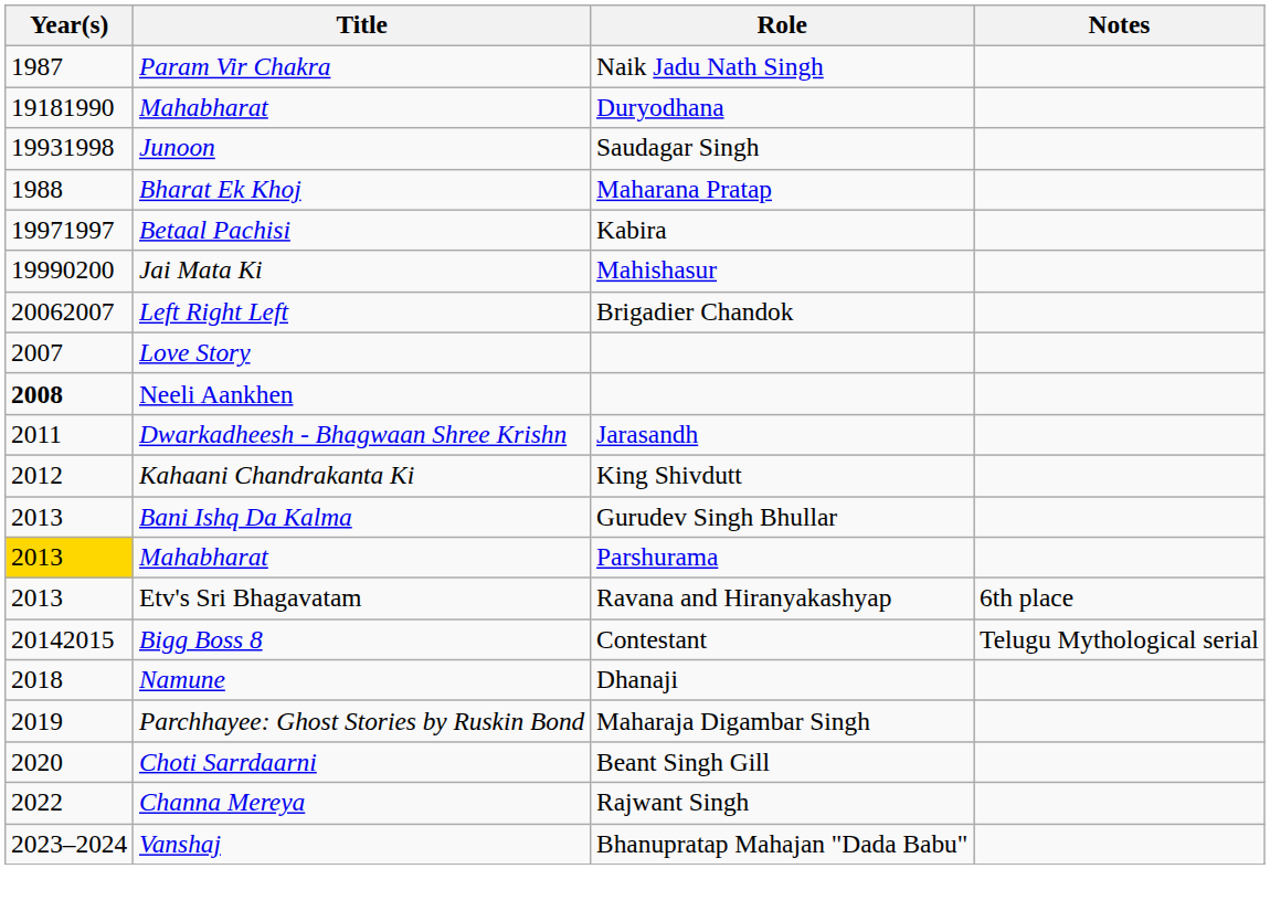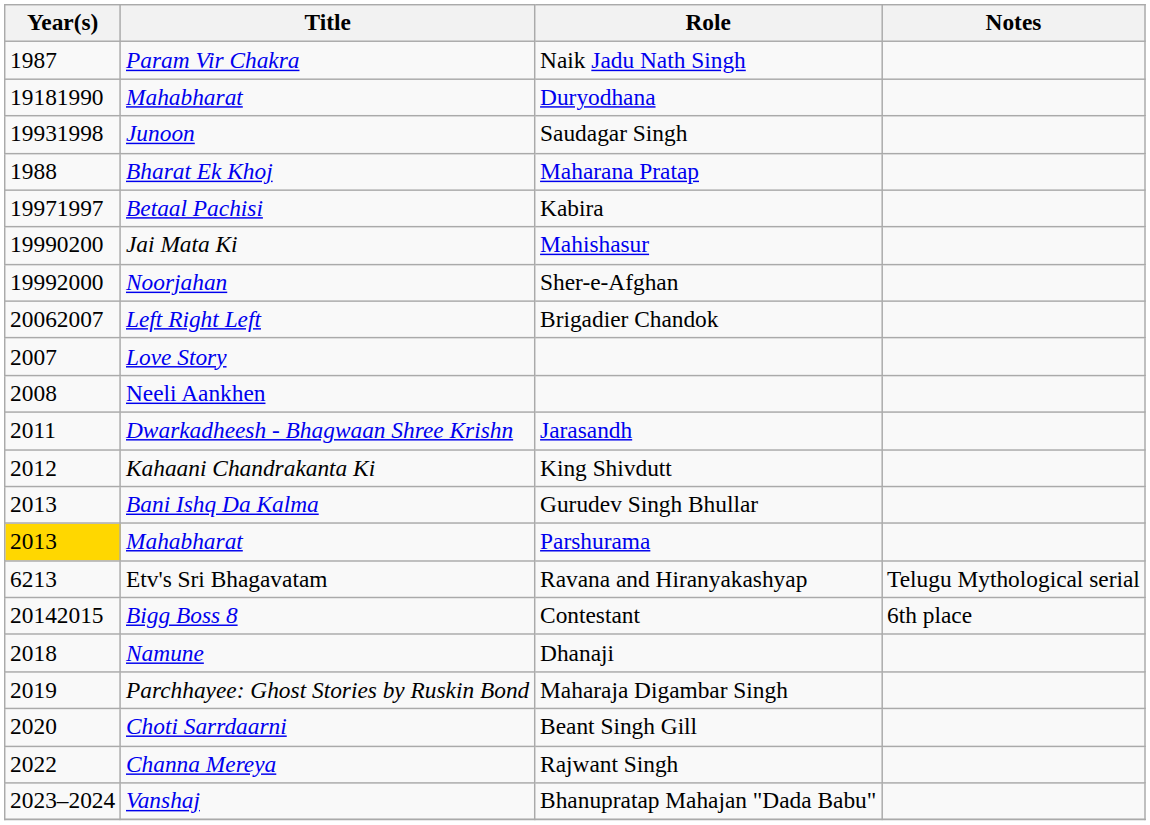 <table class="wikitable sortable">
 <tr>
 <th>Year(s)</th>
 <th>Title</th>
 <th>Role</th>
 <th>Notes</th>
 </tr>
 <tr>
 <td>1987</td>
 <td><em><a href='#'>Param Vir Chakra</a></em></td>
 <td>Naik <a href='#'>Jadu Nath Singh</a></td>
 <td></td>
 </tr>
 <tr>
 <td>19181990</td>
 <td><em><a href='#'>Mahabharat</a></em></td>
 <td><a href='#'>Duryodhana</a></td>
 <td></td>
 </tr>
 <tr>
 <td>19931998</td>
 <td><em><a href='#'>Junoon</a></em></td>
 <td>Saudagar Singh</td>
 <td></td>
 </tr>
 <tr>
 <td>1988</td>
 <td><em><a href='#'>Bharat Ek Khoj</a></em></td>
 <td><a href='#'>Maharana Pratap</a></td>
 <td></td>
 </tr>
 <tr>
 <td>19971997</td>
 <td><em><a href='#'>Betaal Pachisi</a></em></td>
 <td>Kabira</td>
 <td></td>
 </tr>
 <tr>
 <td>19990200</td>
 <td><em>Jai Mata Ki</em></td>
 <td><a href='#'>Mahishasur</a></td>
 <td></td>
 </tr>
 <tr>
+<td>19992000</td>
+<td><em><a href='#'>Noorjahan</a></em></td>
+<td>Sher-e-Afghan</td>
+<td></td>
+</tr>
+<tr>
 <td>20062007</td>
 <td><em><a href='#'>Left Right Left</a></em></td>
 <td>Brigadier Chandok</td>
 <td></td>
 </tr>
 <tr>
 <td>2007</td>
 <td><em><a href='#'>Love Story</a></em></td>
 <td></td>
 <td></td>
 </tr>
 <tr>
-<td><strong>2008</strong></td>
+<td>2008</td>
 <td><a href='#'>Neeli Aankhen</a></td>
 <td></td>
 <td></td>
 </tr>
 <tr>
 <td>2011</td>
 <td><em><a href='#'>Dwarkadheesh - Bhagwaan Shree Krishn</a></em></td>
 <td><a href='#'>Jarasandh</a></td>
 <td></td>
 </tr>
 <tr>
 <td>2012</td>
 <td><em>Kahaani Chandrakanta Ki</em></td>
 <td>King Shivdutt</td>
 <td></td>
 </tr>
 <tr>
 <td>2013</td>
 <td><em><a href='#'>Bani Ishq Da Kalma</a></em></td>
 <td>Gurudev Singh Bhullar</td>
 <td></td>
 </tr>
 <tr>
 <td style="background: gold;">2013</td>
 <td><em><a href='#'>Mahabharat</a></em></td>
 <td><a href='#'>Parshurama</a></td>
 <td></td>
 </tr>
 <tr>
-<td>2013</td>
+<td>6213</td>
 <td>Etv's Sri Bhagavatam</td>
 <td>Ravana and Hiranyakashyap</td>
-<td>6th place</td>
+<td>Telugu Mythological serial</td>
 </tr>
 <tr>
 <td>20142015</td>
 <td><em><a href='#'>Bigg Boss 8</a></em></td>
 <td>Contestant</td>
-<td>Telugu Mythological serial</td>
+<td>6th place</td>
 </tr>
 <tr>
 <td>2018</td>
 <td><em><a href='#'>Namune</a></em></td>
 <td>Dhanaji</td>
 <td></td>
 </tr>
 <tr>
 <td>2019</td>
 <td><em>Parchhayee: Ghost Stories by Ruskin Bond</em></td>
 <td>Maharaja Digambar Singh</td>
 <td></td>
 </tr>
 <tr>
 <td>2020</td>
 <td><em><a href='#'>Choti Sarrdaarni</a></em></td>
 <td>Beant Singh Gill</td>
 <td></td>
 </tr>
 <tr>
 <td>2022</td>
 <td><em><a href='#'>Channa Mereya</a></em></td>
 <td>Rajwant Singh</td>
 <td></td>
 </tr>
 <tr>
 <td>2023–2024</td>
 <td><em><a href='#'>Vanshaj</a></em></td>
 <td>Bhanupratap Mahajan "Dada Babu"</td>
 <td></td>
 </tr>
 <tr>
 </tr>
 </table>
